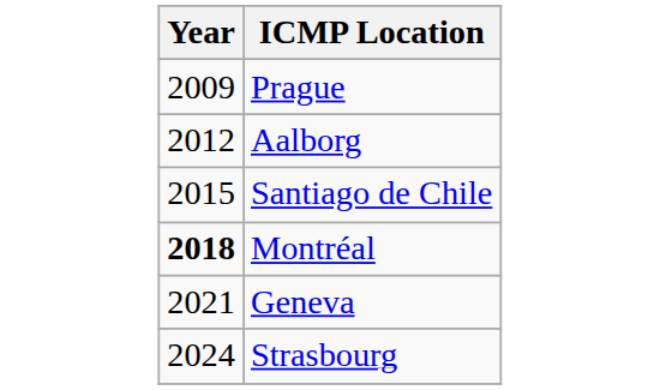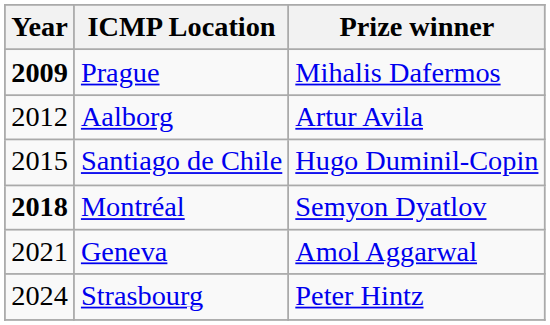 <table class="wikitable sortable" style="margin: 1ex auto 1ex auto">
 <tr>
 <th>Year</th>
 <th class="unsortable">ICMP Location</th>
+<th class="unsortable">Prize winner</th>
 </tr>
 <tr>
-<td>2009</td>
+<td><strong>2009</strong></td>
 <td><a href='#'>Prague</a></td>
+<td><a href='#'>Mihalis Dafermos</a></td>
 </tr>
 <tr>
 <td>2012</td>
 <td><a href='#'>Aalborg</a></td>
+<td><a href='#'>Artur Avila</a></td>
 </tr>
 <tr>
 <td>2015</td>
 <td><a href='#'>Santiago de Chile</a></td>
+<td><a href='#'>Hugo Duminil-Copin</a></td>
 </tr>
 <tr>
 <td><strong>2018</strong></td>
 <td><a href='#'>Montréal</a></td>
+<td><a href='#'>Semyon Dyatlov</a></td>
 </tr>
 <tr>
 <td>2021</td>
 <td><a href='#'>Geneva</a></td>
+<td><a href='#'>Amol Aggarwal</a></td>
 </tr>
 <tr>
 <td>2024</td>
 <td><a href='#'>Strasbourg</a></td>
+<td><a href='#'>Peter Hintz</a></td>
 </tr>
 </table>
